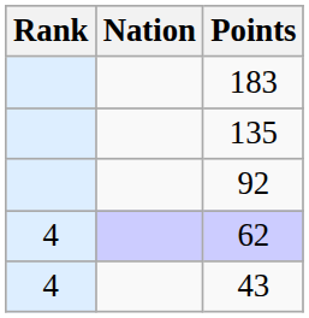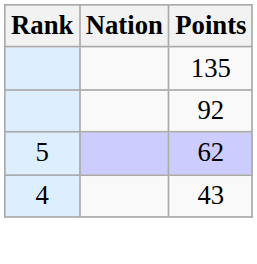 <table class="wikitable sortable" style="text-align:center">
 <tr>
 <th>Rank</th>
 <th>Nation</th>
 <th>Points</th>
-</tr>
-<tr>
-<td bgcolor = DDEEFF></td>
-<td align=left></td>
-<td>183</td>
 </tr>
 <tr>
 <td bgcolor = DDEEFF></td>
 <td align=left></td>
 <td>135</td>
 </tr>
 <tr>
 <td bgcolor = DDEEFF></td>
 <td align=left></td>
 <td>92</td>
 </tr>
 <tr style="background-color:#ccccff">
-<td bgcolor = DDEEFF>4</td>
+<td bgcolor = DDEEFF>5</td>
 <td align=left></td>
 <td>62</td>
 </tr>
 <tr>
 <td bgcolor = DDEEFF>4</td>
 <td align=left></td>
 <td>43</td>
 </tr>
 </table>
